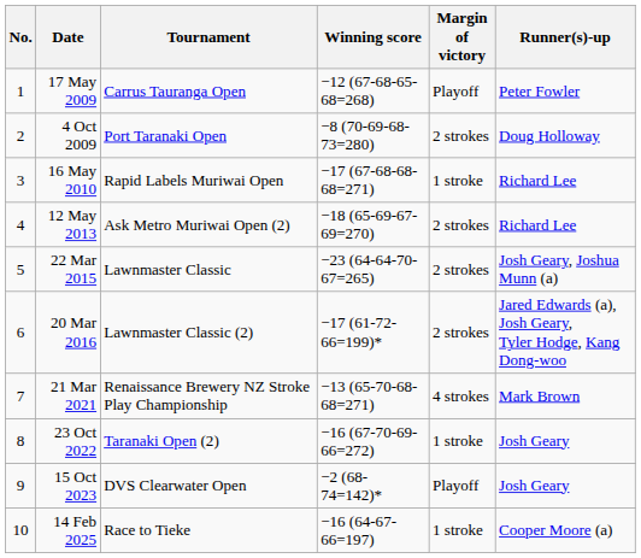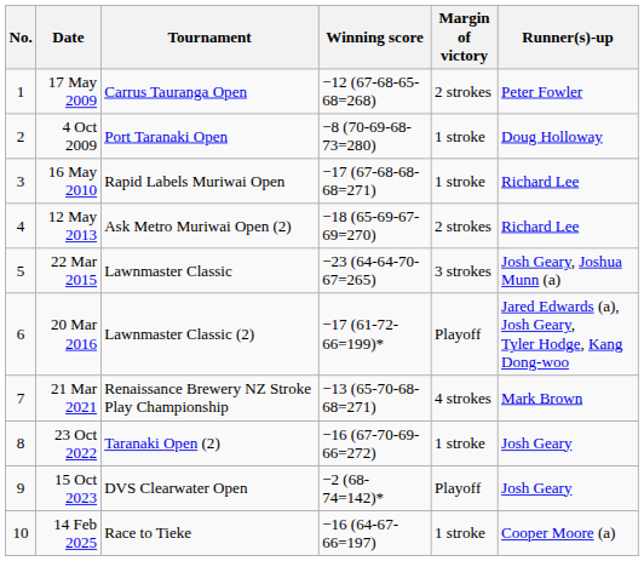 <table class="wikitable" style="font-size:95%;">
 <tr>
 <th>No.</th>
 <th>Date</th>
 <th>Tournament</th>
 <th>Winning score</th>
 <th>Margin of<br>victory</th>
 <th>Runner(s)-up</th>
 </tr>
 <tr>
 <td align=center>1</td>
 <td align=right>17 May <a href='#'>2009</a></td>
 <td><a href='#'>Carrus Tauranga Open</a></td>
 <td>−12 (67-68-65-68=268)</td>
-<td>Playoff</td>
+<td>2 strokes</td>
 <td> <a href='#'>Peter Fowler</a></td>
 </tr>
 <tr>
 <td align=center>2</td>
 <td align=right>4 Oct 2009</td>
 <td><a href='#'>Port Taranaki Open</a></td>
 <td>−8 (70-69-68-73=280)</td>
-<td>2 strokes</td>
+<td>1 stroke</td>
 <td> <a href='#'>Doug Holloway</a></td>
 </tr>
 <tr>
 <td align=center>3</td>
 <td align=right>16 May <a href='#'>2010</a></td>
 <td>Rapid Labels Muriwai Open</td>
 <td>−17 (67-68-68-68=271)</td>
 <td>1 stroke</td>
 <td> <a href='#'>Richard Lee</a></td>
 </tr>
 <tr>
 <td align=center>4</td>
 <td align=right>12 May <a href='#'>2013</a></td>
 <td>Ask Metro Muriwai Open (2)</td>
 <td>−18 (65-69-67-69=270)</td>
 <td>2 strokes</td>
 <td> <a href='#'>Richard Lee</a></td>
 </tr>
 <tr>
 <td align=center>5</td>
 <td align=right>22 Mar <a href='#'>2015</a></td>
 <td>Lawnmaster Classic</td>
 <td>−23 (64-64-70-67=265)</td>
-<td>2 strokes</td>
+<td>3 strokes</td>
 <td> <a href='#'>Josh Geary</a>,  <a href='#'>Joshua Munn</a> (a)</td>
 </tr>
 <tr>
 <td align=center>6</td>
 <td align=right>20 Mar <a href='#'>2016</a></td>
 <td>Lawnmaster Classic (2)</td>
 <td>−17 (61-72-66=199)*</td>
-<td>2 strokes</td>
+<td>Playoff</td>
 <td> <a href='#'>Jared Edwards</a> (a),  <a href='#'>Josh Geary</a>,<br> <a href='#'>Tyler Hodge</a>,  <a href='#'>Kang Dong-woo</a></td>
 </tr>
 <tr>
 <td align=center>7</td>
 <td align=right>21 Mar <a href='#'>2021</a></td>
 <td>Renaissance Brewery NZ Stroke Play Championship</td>
 <td>−13 (65-70-68-68=271)</td>
 <td>4 strokes</td>
 <td> <a href='#'>Mark Brown</a></td>
 </tr>
 <tr>
 <td align=center>8</td>
 <td align=right>23 Oct <a href='#'>2022</a></td>
 <td><a href='#'>Taranaki Open</a> (2)</td>
 <td>−16 (67-70-69-66=272)</td>
 <td>1 stroke</td>
 <td> <a href='#'>Josh Geary</a></td>
 </tr>
 <tr>
 <td align=center>9</td>
 <td align=right>15 Oct <a href='#'>2023</a></td>
 <td>DVS Clearwater Open</td>
 <td>−2 (68-74=142)*</td>
 <td>Playoff</td>
 <td> <a href='#'>Josh Geary</a></td>
 </tr>
 <tr>
 <td align=center>10</td>
 <td align=right>14 Feb <a href='#'>2025</a></td>
 <td>Race to Tieke</td>
 <td>−16 (64-67-66=197)</td>
 <td>1 stroke</td>
 <td> <a href='#'>Cooper Moore</a> (a)</td>
 </tr>
 </table>
